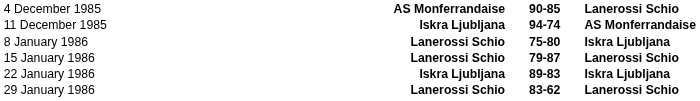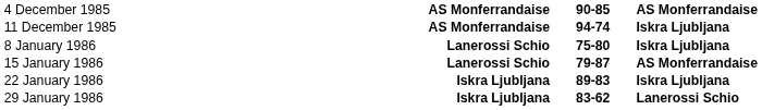 <table width=50% cellspacing=1>
 <tr>
 <th></th>
 <th></th>
 <th></th>
 </tr>
 <tr style=font-size:90%>
 <td>4 December 1985</td>
 <td align=right><strong>AS Monferrandaise</strong></td>
 <td align=center><strong>90-85</strong></td>
-<td><strong>Lanerossi Schio</strong></td>
+<td><strong>AS Monferrandaise</strong></td>
 </tr>
 <tr style=font-size:90%>
 <td>11 December 1985</td>
-<td align=right><strong>Iskra Ljubljana</strong></td>
+<td align=right><strong>AS Monferrandaise</strong></td>
 <td align=center><strong>94-74</strong></td>
-<td><strong>AS Monferrandaise</strong></td>
+<td><strong>Iskra Ljubljana</strong></td>
 </tr>
 <tr style=font-size:90%>
 <td>8 January 1986</td>
 <td align=right><strong>Lanerossi Schio</strong></td>
 <td align=center><strong>75-80</strong></td>
 <td><strong>Iskra Ljubljana</strong></td>
 </tr>
 <tr style=font-size:90%>
 <td>15 January 1986</td>
 <td align=right><strong>Lanerossi Schio</strong></td>
 <td align=center><strong>79-87</strong></td>
-<td><strong>Lanerossi Schio</strong></td>
+<td><strong>AS Monferrandaise</strong></td>
 </tr>
 <tr style=font-size:90%>
 <td>22 January 1986</td>
 <td align=right><strong>Iskra Ljubljana</strong></td>
 <td align=center><strong>89-83</strong></td>
 <td><strong>Iskra Ljubljana</strong></td>
 </tr>
 <tr style=font-size:90%>
 <td>29 January 1986</td>
-<td align=right><strong>Lanerossi Schio</strong></td>
+<td align=right><strong>Iskra Ljubljana</strong></td>
 <td align=center><strong>83-62</strong></td>
 <td><strong>Lanerossi Schio</strong></td>
 </tr>
 </table>
